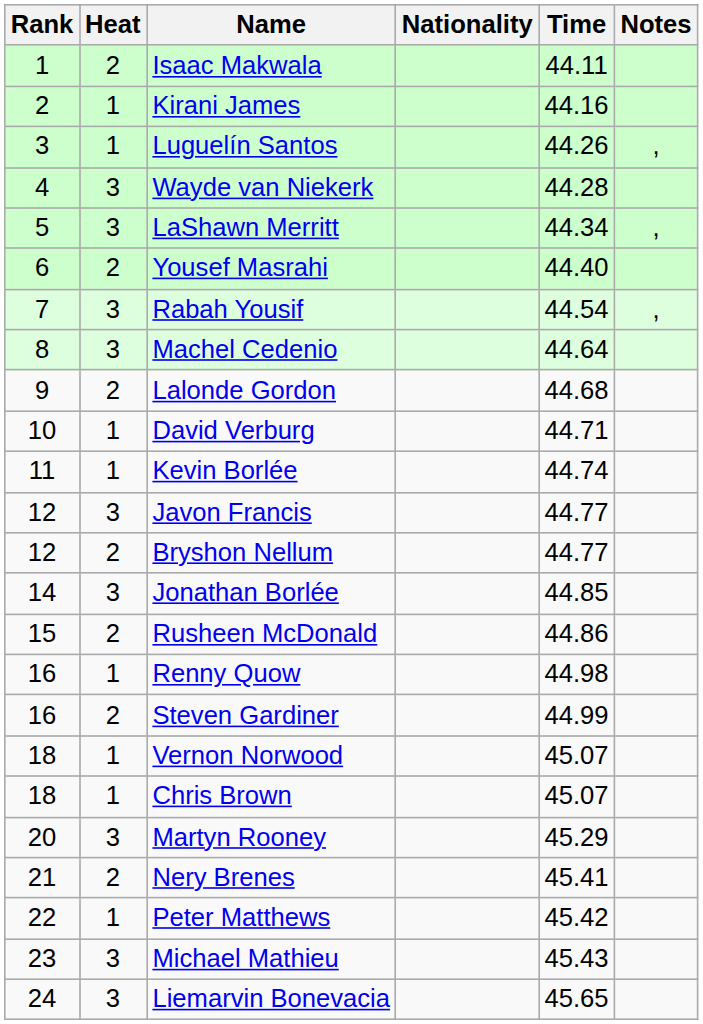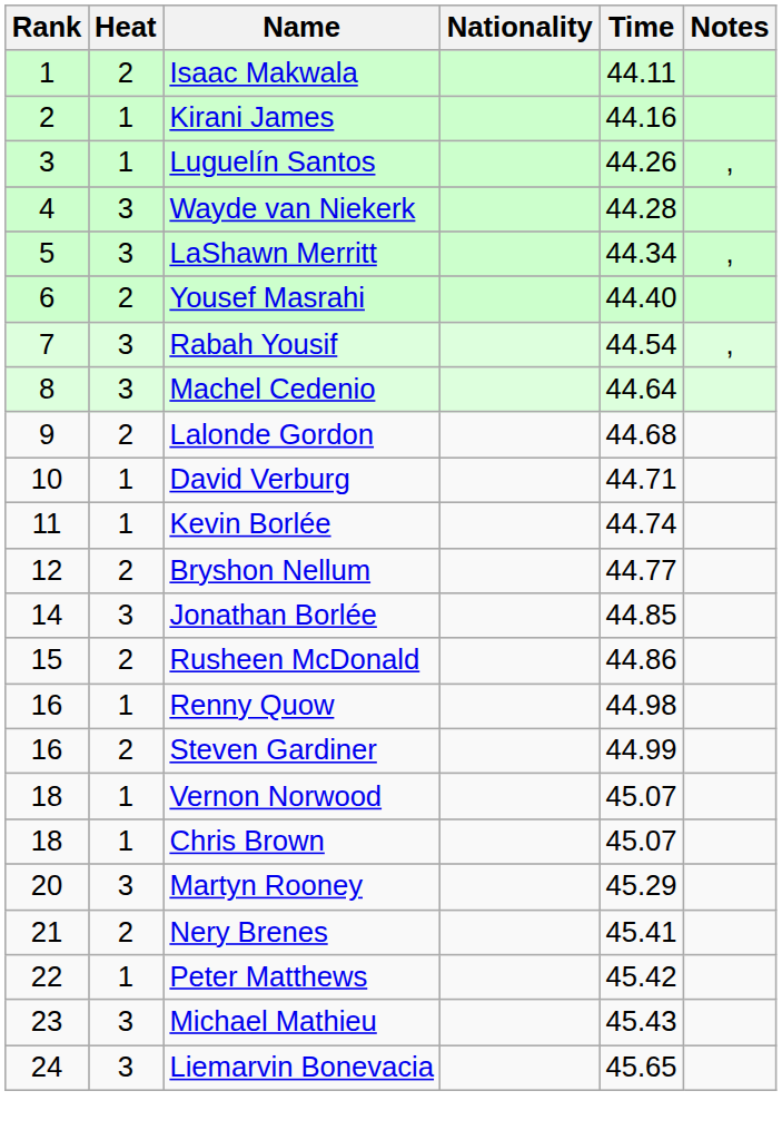 <table class="wikitable sortable" style="text-align:center">
 <tr>
 <th>Rank</th>
 <th>Heat</th>
 <th>Name</th>
 <th>Nationality</th>
 <th>Time</th>
 <th>Notes</th>
 </tr>
 <tr bgcolor=ccffcc>
 <td>1</td>
 <td>2</td>
 <td align=left><a href='#'>Isaac Makwala</a></td>
 <td align=left></td>
 <td>44.11</td>
 <td></td>
 </tr>
 <tr bgcolor=ccffcc>
 <td>2</td>
 <td>1</td>
 <td align=left><a href='#'>Kirani James</a></td>
 <td align=left></td>
 <td>44.16</td>
 <td></td>
 </tr>
 <tr bgcolor=ccffcc>
 <td>3</td>
 <td>1</td>
 <td align=left><a href='#'>Luguelín Santos</a></td>
 <td align=left></td>
 <td>44.26</td>
 <td>, </td>
 </tr>
 <tr bgcolor=ccffcc>
 <td>4</td>
 <td>3</td>
 <td align=left><a href='#'>Wayde van Niekerk</a></td>
 <td align=left></td>
 <td>44.28</td>
 <td></td>
 </tr>
 <tr bgcolor=ccffcc>
 <td>5</td>
 <td>3</td>
 <td align=left><a href='#'>LaShawn Merritt</a></td>
 <td align=left></td>
 <td>44.34</td>
 <td>, </td>
 </tr>
 <tr bgcolor=ccffcc>
 <td>6</td>
 <td>2</td>
 <td align=left><a href='#'>Yousef Masrahi</a></td>
 <td align=left></td>
 <td>44.40</td>
 <td></td>
 </tr>
 <tr bgcolor=ddffdd>
 <td>7</td>
 <td>3</td>
 <td align=left><a href='#'>Rabah Yousif</a></td>
 <td align=left></td>
 <td>44.54</td>
 <td>, </td>
 </tr>
 <tr bgcolor=ddffdd>
 <td>8</td>
 <td>3</td>
 <td align=left><a href='#'>Machel Cedenio</a></td>
 <td align=left></td>
 <td>44.64</td>
 <td></td>
 </tr>
 <tr>
 <td>9</td>
 <td>2</td>
 <td align=left><a href='#'>Lalonde Gordon</a></td>
 <td align=left></td>
 <td>44.68</td>
 <td></td>
 </tr>
 <tr>
 <td>10</td>
 <td>1</td>
 <td align=left><a href='#'>David Verburg</a></td>
 <td align=left></td>
 <td>44.71</td>
 <td></td>
 </tr>
 <tr>
 <td>11</td>
 <td>1</td>
 <td align=left><a href='#'>Kevin Borlée</a></td>
 <td align=left></td>
 <td>44.74</td>
 <td></td>
 </tr>
 <tr>
 <td>12</td>
-<td>3</td>
-<td align=left><a href='#'>Javon Francis</a></td>
-<td align=left></td>
-<td>44.77</td>
-<td></td>
-</tr>
-<tr>
-<td>12</td>
 <td>2</td>
 <td align=left><a href='#'>Bryshon Nellum</a></td>
 <td align=left></td>
 <td>44.77</td>
 <td></td>
 </tr>
 <tr>
 <td>14</td>
 <td>3</td>
 <td align=left><a href='#'>Jonathan Borlée</a></td>
 <td align=left></td>
 <td>44.85</td>
 <td></td>
 </tr>
 <tr>
 <td>15</td>
 <td>2</td>
 <td align=left><a href='#'>Rusheen McDonald</a></td>
 <td align=left></td>
 <td>44.86</td>
 <td></td>
 </tr>
 <tr>
 <td>16</td>
 <td>1</td>
 <td align=left><a href='#'>Renny Quow</a></td>
 <td align=left></td>
 <td>44.98</td>
 <td></td>
 </tr>
 <tr>
 <td>16</td>
 <td>2</td>
 <td align=left><a href='#'>Steven Gardiner</a></td>
 <td align=left></td>
 <td>44.99</td>
 <td></td>
 </tr>
 <tr>
 <td>18</td>
 <td>1</td>
 <td align=left><a href='#'>Vernon Norwood</a></td>
 <td align=left></td>
 <td>45.07</td>
 <td></td>
 </tr>
 <tr>
 <td>18</td>
 <td>1</td>
 <td align=left><a href='#'>Chris Brown</a></td>
 <td align=left></td>
 <td>45.07</td>
 <td></td>
 </tr>
 <tr>
 <td>20</td>
 <td>3</td>
 <td align=left><a href='#'>Martyn Rooney</a></td>
 <td align=left></td>
 <td>45.29</td>
 <td></td>
 </tr>
 <tr>
 <td>21</td>
 <td>2</td>
 <td align=left><a href='#'>Nery Brenes</a></td>
 <td align=left></td>
 <td>45.41</td>
 <td></td>
 </tr>
 <tr>
 <td>22</td>
 <td>1</td>
 <td align=left><a href='#'>Peter Matthews</a></td>
 <td align=left></td>
 <td>45.42</td>
 <td></td>
 </tr>
 <tr>
 <td>23</td>
 <td>3</td>
 <td align=left><a href='#'>Michael Mathieu</a></td>
 <td align=left></td>
 <td>45.43</td>
 <td></td>
 </tr>
 <tr>
 <td>24</td>
 <td>3</td>
 <td align=left><a href='#'>Liemarvin Bonevacia</a></td>
 <td align=left></td>
 <td>45.65</td>
 <td></td>
 </tr>
 </table>
